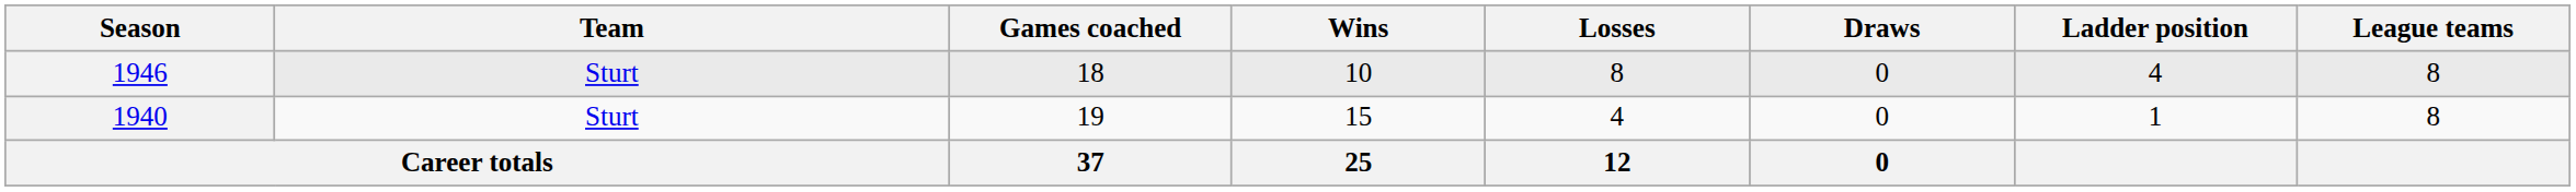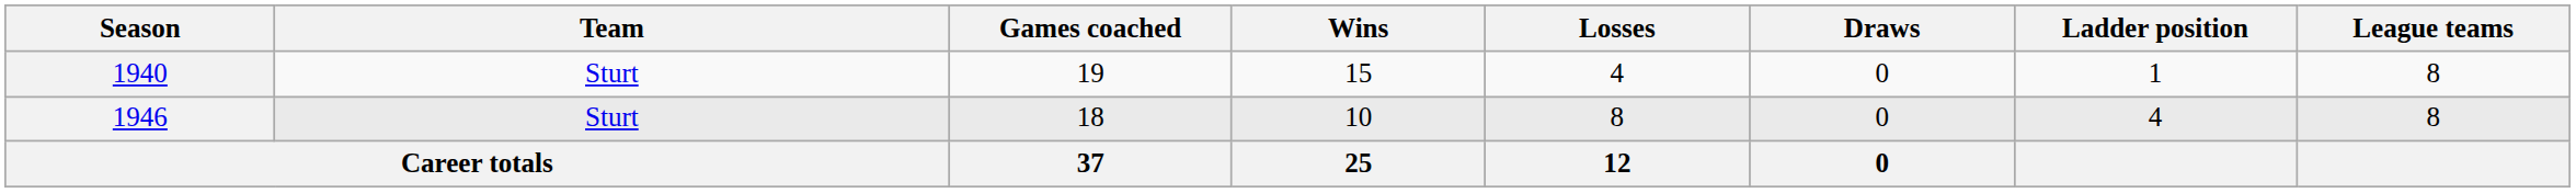 <table class="wikitable sortable"  style="font-size:90%; text-align:center; width:85%;">
 <tr>
 <th width=3%>Season</th>
 <th width=8%>Team</th>
 <th width=3%>Games coached</th>
 <th width=3%>Wins</th>
 <th width=3%>Losses</th>
 <th width=3%>Draws</th>
 <th width=3%>Ladder position</th>
 <th width=3%>League teams</th>
 </tr>
+<tr>
+<th scope="row" style="text-align:center; font-weight:normal"><a href='#'>1940</a></th>
+<td style="text-align:center;"><a href='#'>Sturt</a></td>
+<td>19</td>
+<td>15</td>
+<td>4</td>
+<td>0</td>
+<td>1</td>
+<td>8</td>
+</tr>
 <tr style="background:#eaeaea;">
 <th scope="row" style="text-align:center; font-weight:normal"><a href='#'>1946</a></th>
 <td style="text-align:center;"><a href='#'>Sturt</a></td>
 <td>18</td>
 <td>10</td>
 <td>8</td>
 <td>0</td>
 <td>4</td>
-<td>8</td>
-</tr>
-<tr>
-<th scope="row" style="text-align:center; font-weight:normal"><a href='#'>1940</a></th>
-<td style="text-align:center;"><a href='#'>Sturt</a></td>
-<td>19</td>
-<td>15</td>
-<td>4</td>
-<td>0</td>
-<td>1</td>
 <td>8</td>
 </tr>
 <tr class="sortbottom">
 <th colspan=2>Career totals</th>
 <th>37</th>
 <th>25</th>
 <th>12</th>
 <th>0</th>
 <th></th>
 <th></th>
 </tr>
 </table>
